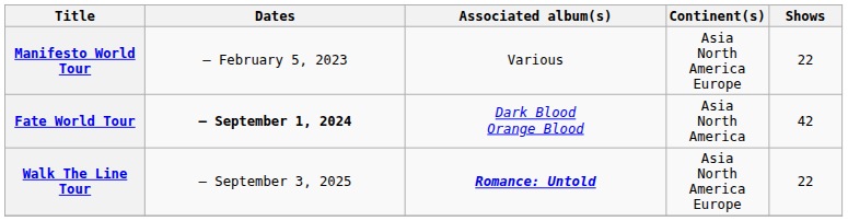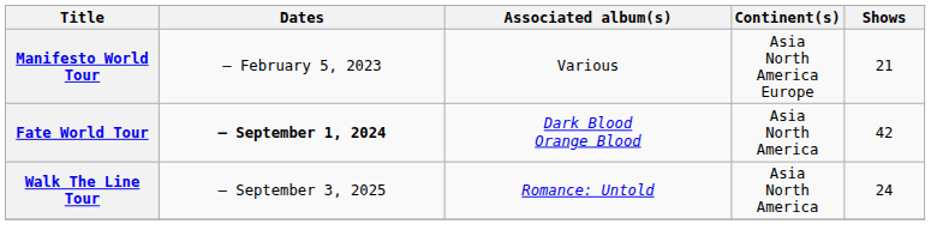 <table class="wikitable sortable plainrowheaders" style="text-align:center;">
 <tr>
 <th scope="col" style="width:10em;">Title</th>
 <th scope="col" style="width:19em;">Dates</th>
 <th scope="col" style="width:19em;">Associated album(s)</th>
 <th scope="col" style="width:7em;">Continent(s)</th>
 <th scope="col" style="width:5em;">Shows</th>
 </tr>
 <tr>
 <th scope="row"><a href='#'>Manifesto World Tour</a></th>
 <td> – February 5, 2023</td>
 <td>Various</td>
 <td>Asia<br>North America<br>Europe</td>
-<td>22</td>
+<td>21</td>
 </tr>
 <tr>
 <th scope="row"><a href='#'>Fate World Tour</a></th>
 <td><strong> – September 1, 2024</strong></td>
 <td><em><a href='#'>Dark Blood</a></em><br><em><a href='#'>Orange Blood</a></em></td>
 <td>Asia<br>North America</td>
 <td>42</td>
 </tr>
 <tr>
 <th scope="row"><a href='#'>Walk The Line Tour</a></th>
 <td> – September 3, 2025</td>
-<td><strong><em><a href='#'>Romance: Untold</a></em></strong></td>
-<td>Asia<br>North America<br>Europe</td>
-<td>22</td>
+<td><em><a href='#'>Romance: Untold</a></em></td>
+<td>Asia<br>North America</td>
+<td>24</td>
 </tr>
 <tr>
 </tr>
 </table>
